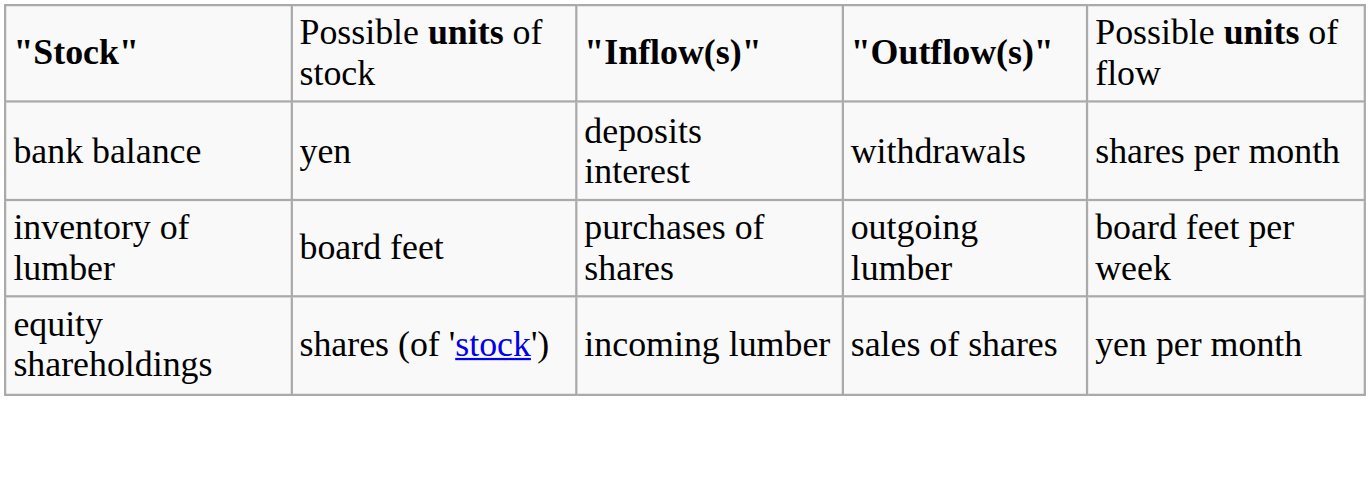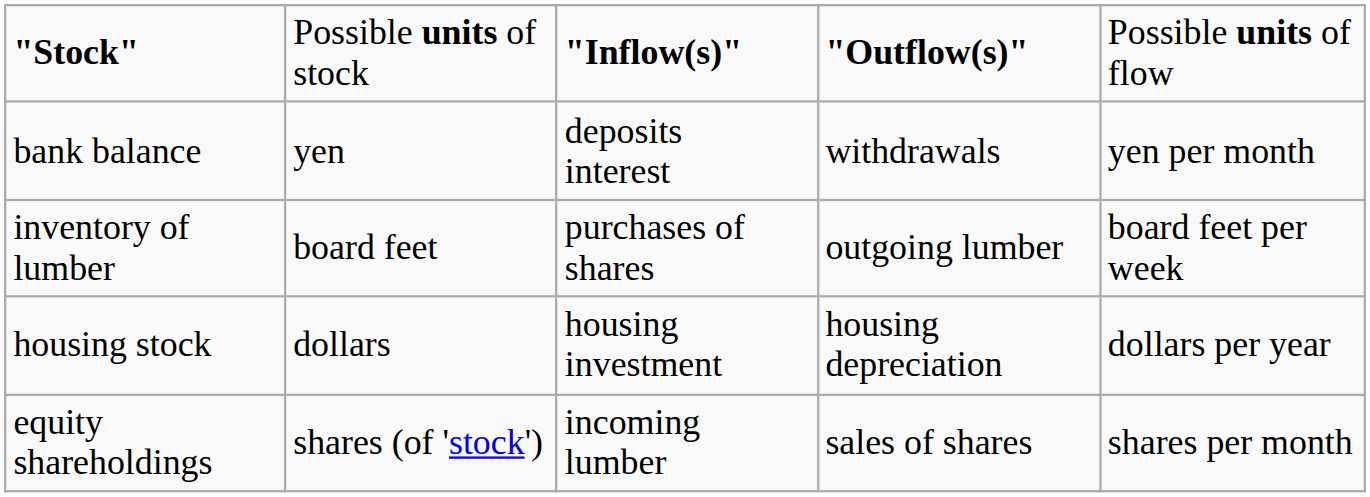 <table class="wikitable">
 <tr>
 <td><strong>"Stock"</strong></td>
 <td>Possible <strong>units</strong> of stock</td>
 <td><strong>"Inflow(s)"</strong></td>
 <td><strong>"Outflow(s)"</strong></td>
 <td>Possible <strong>units</strong> of flow</td>
 </tr>
 <tr>
 <td>bank balance</td>
 <td>yen</td>
 <td>deposits<br>interest</td>
 <td>withdrawals</td>
-<td>shares per month</td>
+<td>yen per month</td>
 </tr>
 <tr>
 <td>inventory of lumber</td>
 <td>board feet</td>
 <td>purchases of shares</td>
 <td>outgoing lumber</td>
 <td>board feet per week</td>
 </tr>
 <tr>
+<td>housing stock</td>
+<td>dollars</td>
+<td>housing investment</td>
+<td>housing depreciation</td>
+<td>dollars per year</td>
+</tr>
+<tr>
 <td>equity shareholdings</td>
 <td>shares (of '<a href='#'>stock</a>')</td>
 <td>incoming lumber</td>
 <td>sales of shares</td>
-<td>yen per month</td>
+<td>shares per month</td>
 </tr>
 </table>
